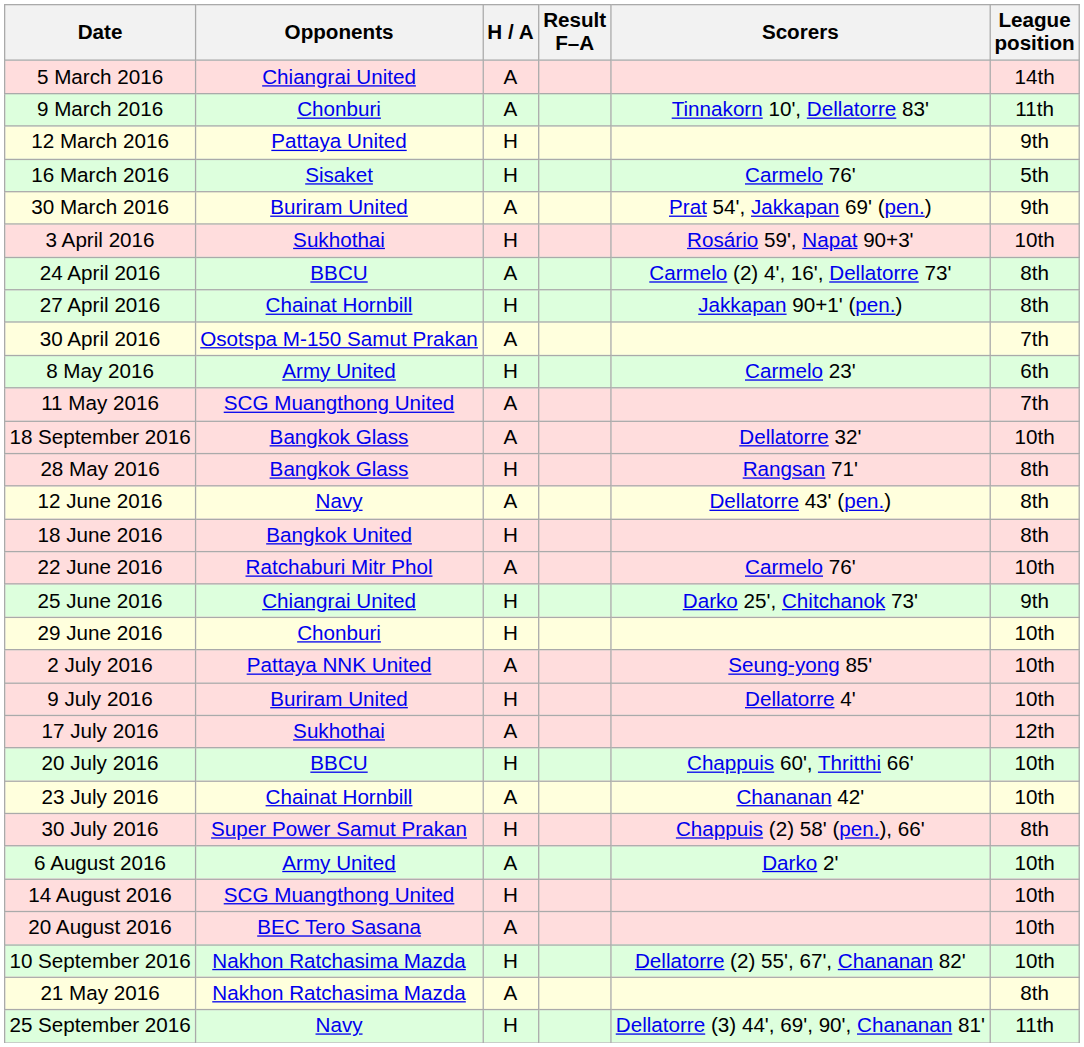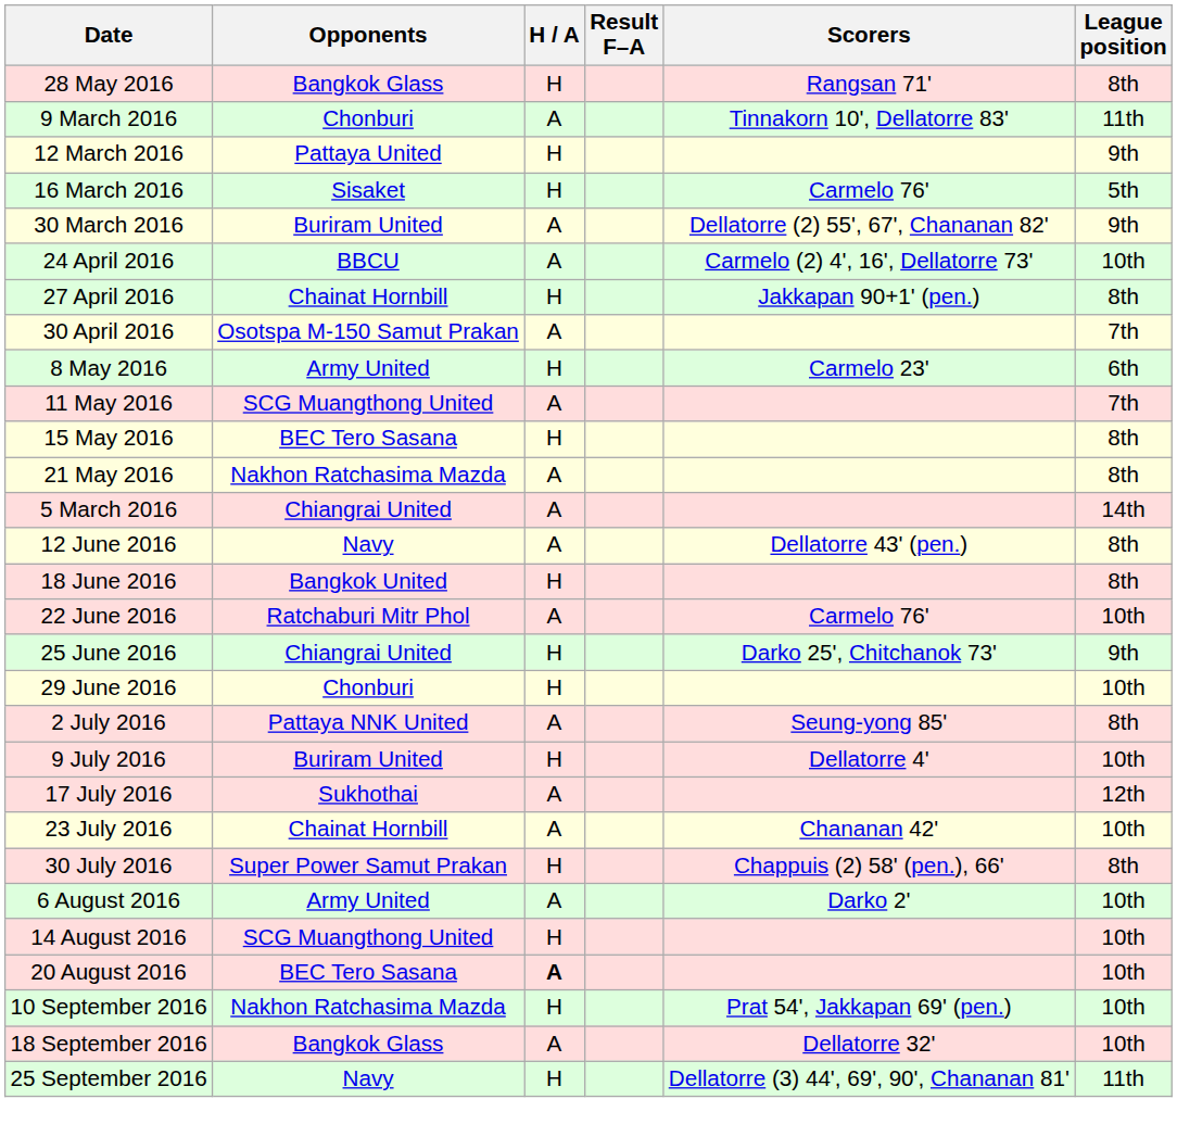 <table class="wikitable" style="text-align:center">
 <tr>
 <th>Date</th>
 <th>Opponents</th>
 <th>H / A</th>
 <th>Result<br>F–A</th>
 <th>Scorers</th>
 <th>League<br>position</th>
 </tr>
 <tr bgcolor="#ffdddd">
-<td>5 March 2016</td>
-<td><a href='#'>Chiangrai United</a></td>
-<td>A</td>
+<td>28 May 2016</td>
+<td><a href='#'>Bangkok Glass</a></td>
+<td>H</td>
 <td></td>
-<td></td>
-<td>14th</td>
+<td><a href='#'>Rangsan</a> 71'</td>
+<td>8th</td>
 </tr>
 <tr bgcolor="#ddffdd">
 <td>9 March 2016</td>
 <td><a href='#'>Chonburi</a></td>
 <td>A</td>
 <td></td>
 <td><a href='#'>Tinnakorn</a> 10', <a href='#'>Dellatorre</a> 83'</td>
 <td>11th</td>
 </tr>
 <tr bgcolor="#ffffdd">
 <td>12 March 2016</td>
 <td><a href='#'>Pattaya United</a></td>
 <td>H</td>
 <td></td>
 <td></td>
 <td>9th</td>
 </tr>
 <tr bgcolor="#ddffdd">
 <td>16 March 2016</td>
 <td><a href='#'>Sisaket</a></td>
 <td>H</td>
 <td></td>
 <td><a href='#'>Carmelo</a> 76'</td>
 <td>5th</td>
 </tr>
 <tr bgcolor="#ffffdd">
 <td>30 March 2016</td>
 <td><a href='#'>Buriram United</a></td>
 <td>A</td>
 <td></td>
-<td><a href='#'>Prat</a> 54', <a href='#'>Jakkapan</a> 69' (<a href='#'>pen.</a>)</td>
+<td><a href='#'>Dellatorre</a> (2) 55', 67', <a href='#'>Chananan</a> 82'</td>
 <td>9th</td>
-</tr>
-<tr bgcolor="#ffdddd">
-<td>3 April 2016</td>
-<td><a href='#'>Sukhothai</a></td>
-<td>H</td>
-<td></td>
-<td><a href='#'>Rosário</a> 59', <a href='#'>Napat</a> 90+3'</td>
-<td>10th</td>
 </tr>
 <tr bgcolor="#ddffdd">
 <td>24 April 2016</td>
 <td><a href='#'>BBCU</a></td>
 <td>A</td>
 <td></td>
 <td><a href='#'>Carmelo</a> (2) 4', 16', <a href='#'>Dellatorre</a> 73'</td>
-<td>8th</td>
+<td>10th</td>
 </tr>
 <tr bgcolor="#ddffdd">
 <td>27 April 2016</td>
 <td><a href='#'>Chainat Hornbill</a></td>
 <td>H</td>
 <td></td>
 <td><a href='#'>Jakkapan</a> 90+1' (<a href='#'>pen.</a>)</td>
 <td>8th</td>
 </tr>
 <tr bgcolor="#ffffdd">
 <td>30 April 2016</td>
 <td><a href='#'>Osotspa M-150 Samut Prakan</a></td>
 <td>A</td>
 <td></td>
 <td></td>
 <td>7th</td>
 </tr>
 <tr bgcolor="#ddffdd">
 <td>8 May 2016</td>
 <td><a href='#'>Army United</a></td>
 <td>H</td>
 <td></td>
 <td><a href='#'>Carmelo</a> 23'</td>
 <td>6th</td>
 </tr>
 <tr bgcolor="#ffdddd">
 <td>11 May 2016</td>
 <td><a href='#'>SCG Muangthong United</a></td>
 <td>A</td>
 <td></td>
 <td></td>
 <td>7th</td>
 </tr>
-<tr bgcolor="#ffdddd">
-<td>18 September 2016</td>
-<td><a href='#'>Bangkok Glass</a></td>
+<tr bgcolor="#ffffdd">
+<td>15 May 2016</td>
+<td><a href='#'>BEC Tero Sasana</a></td>
+<td>H</td>
+<td></td>
+<td></td>
+<td>8th</td>
+</tr>
+<tr bgcolor="#ffffdd">
+<td>21 May 2016</td>
+<td><a href='#'>Nakhon Ratchasima Mazda</a></td>
 <td>A</td>
 <td></td>
-<td><a href='#'>Dellatorre</a> 32'</td>
-<td>10th</td>
+<td></td>
+<td>8th</td>
 </tr>
 <tr bgcolor="#ffdddd">
-<td>28 May 2016</td>
-<td><a href='#'>Bangkok Glass</a></td>
-<td>H</td>
+<td>5 March 2016</td>
+<td><a href='#'>Chiangrai United</a></td>
+<td>A</td>
 <td></td>
-<td><a href='#'>Rangsan</a> 71'</td>
-<td>8th</td>
+<td></td>
+<td>14th</td>
 </tr>
 <tr bgcolor="#ffffdd">
 <td>12 June 2016</td>
 <td><a href='#'>Navy</a></td>
 <td>A</td>
 <td></td>
 <td><a href='#'>Dellatorre</a> 43' (<a href='#'>pen.</a>)</td>
 <td>8th</td>
 </tr>
 <tr bgcolor="#ffdddd">
 <td>18 June 2016</td>
 <td><a href='#'>Bangkok United</a></td>
 <td>H</td>
 <td></td>
 <td></td>
 <td>8th</td>
 </tr>
 <tr bgcolor="#ffdddd">
 <td>22 June 2016</td>
 <td><a href='#'>Ratchaburi Mitr Phol</a></td>
 <td>A</td>
 <td></td>
 <td><a href='#'>Carmelo</a> 76'</td>
 <td>10th</td>
 </tr>
 <tr bgcolor="#ddffdd">
 <td>25 June 2016</td>
 <td><a href='#'>Chiangrai United</a></td>
 <td>H</td>
 <td></td>
 <td><a href='#'>Darko</a> 25', <a href='#'>Chitchanok</a> 73'</td>
 <td>9th</td>
 </tr>
 <tr bgcolor="#ffffdd">
 <td>29 June 2016</td>
 <td><a href='#'>Chonburi</a></td>
 <td>H</td>
 <td></td>
 <td></td>
 <td>10th</td>
 </tr>
 <tr bgcolor="#ffdddd">
 <td>2 July 2016</td>
 <td><a href='#'>Pattaya NNK United</a></td>
 <td>A</td>
 <td></td>
 <td><a href='#'>Seung-yong</a> 85'</td>
-<td>10th</td>
+<td>8th</td>
 </tr>
 <tr bgcolor="#ffdddd">
 <td>9 July 2016</td>
 <td><a href='#'>Buriram United</a></td>
 <td>H</td>
 <td></td>
 <td><a href='#'>Dellatorre</a> 4'</td>
 <td>10th</td>
 </tr>
 <tr bgcolor="#ffdddd">
 <td>17 July 2016</td>
 <td><a href='#'>Sukhothai</a></td>
 <td>A</td>
 <td></td>
 <td></td>
 <td>12th</td>
-</tr>
-<tr bgcolor="#ddffdd">
-<td>20 July 2016</td>
-<td><a href='#'>BBCU</a></td>
-<td>H</td>
-<td></td>
-<td><a href='#'>Chappuis</a> 60', <a href='#'>Thritthi</a> 66'</td>
-<td>10th</td>
 </tr>
 <tr bgcolor="#ffffdd">
 <td>23 July 2016</td>
 <td><a href='#'>Chainat Hornbill</a></td>
 <td>A</td>
 <td></td>
 <td><a href='#'>Chananan</a> 42'</td>
 <td>10th</td>
 </tr>
 <tr bgcolor="#ffdddd">
 <td>30 July 2016</td>
 <td><a href='#'>Super Power Samut Prakan</a></td>
 <td>H</td>
 <td></td>
 <td><a href='#'>Chappuis</a> (2) 58' (<a href='#'>pen.</a>), 66'</td>
 <td>8th</td>
 </tr>
 <tr bgcolor="#ddffdd">
 <td>6 August 2016</td>
 <td><a href='#'>Army United</a></td>
 <td>A</td>
 <td></td>
 <td><a href='#'>Darko</a> 2'</td>
 <td>10th</td>
 </tr>
 <tr bgcolor="#ffdddd">
 <td>14 August 2016</td>
 <td><a href='#'>SCG Muangthong United</a></td>
 <td>H</td>
 <td></td>
 <td></td>
 <td>10th</td>
 </tr>
 <tr bgcolor="#ffdddd">
 <td>20 August 2016</td>
 <td><a href='#'>BEC Tero Sasana</a></td>
-<td>A</td>
+<td><strong>A</strong></td>
 <td></td>
 <td></td>
 <td>10th</td>
 </tr>
 <tr bgcolor="#ddffdd">
 <td>10 September 2016</td>
 <td><a href='#'>Nakhon Ratchasima Mazda</a></td>
 <td>H</td>
 <td></td>
-<td><a href='#'>Dellatorre</a> (2) 55', 67', <a href='#'>Chananan</a> 82'</td>
+<td><a href='#'>Prat</a> 54', <a href='#'>Jakkapan</a> 69' (<a href='#'>pen.</a>)</td>
 <td>10th</td>
 </tr>
-<tr bgcolor="#ffffdd">
-<td>21 May 2016</td>
-<td><a href='#'>Nakhon Ratchasima Mazda</a></td>
+<tr bgcolor="#ffdddd">
+<td>18 September 2016</td>
+<td><a href='#'>Bangkok Glass</a></td>
 <td>A</td>
 <td></td>
-<td></td>
-<td>8th</td>
+<td><a href='#'>Dellatorre</a> 32'</td>
+<td>10th</td>
 </tr>
 <tr bgcolor="#ddffdd">
 <td>25 September 2016</td>
 <td><a href='#'>Navy</a></td>
 <td>H</td>
 <td></td>
 <td><a href='#'>Dellatorre</a> (3) 44', 69', 90', <a href='#'>Chananan</a> 81'</td>
 <td>11th</td>
 </tr>
 </table>
